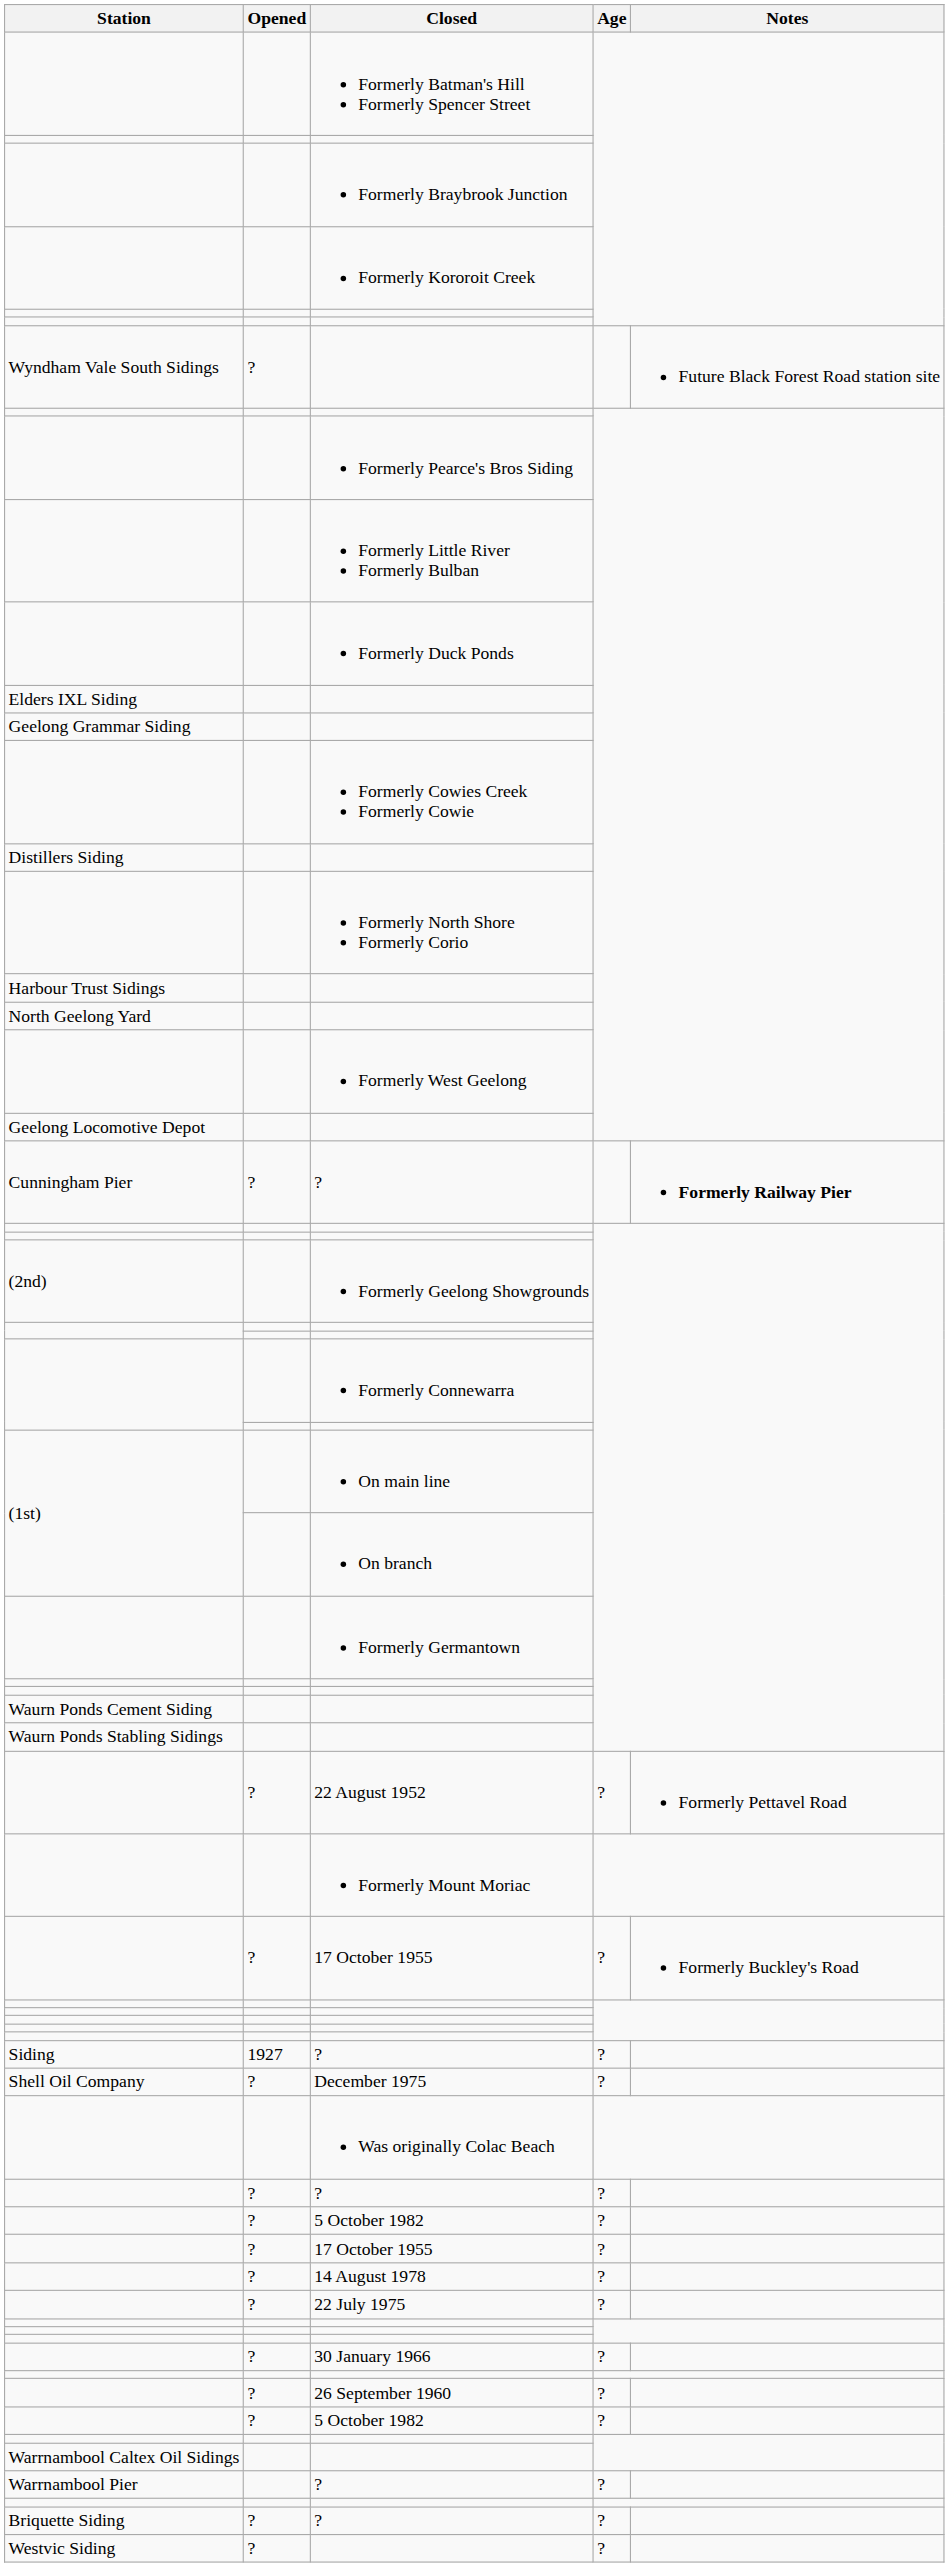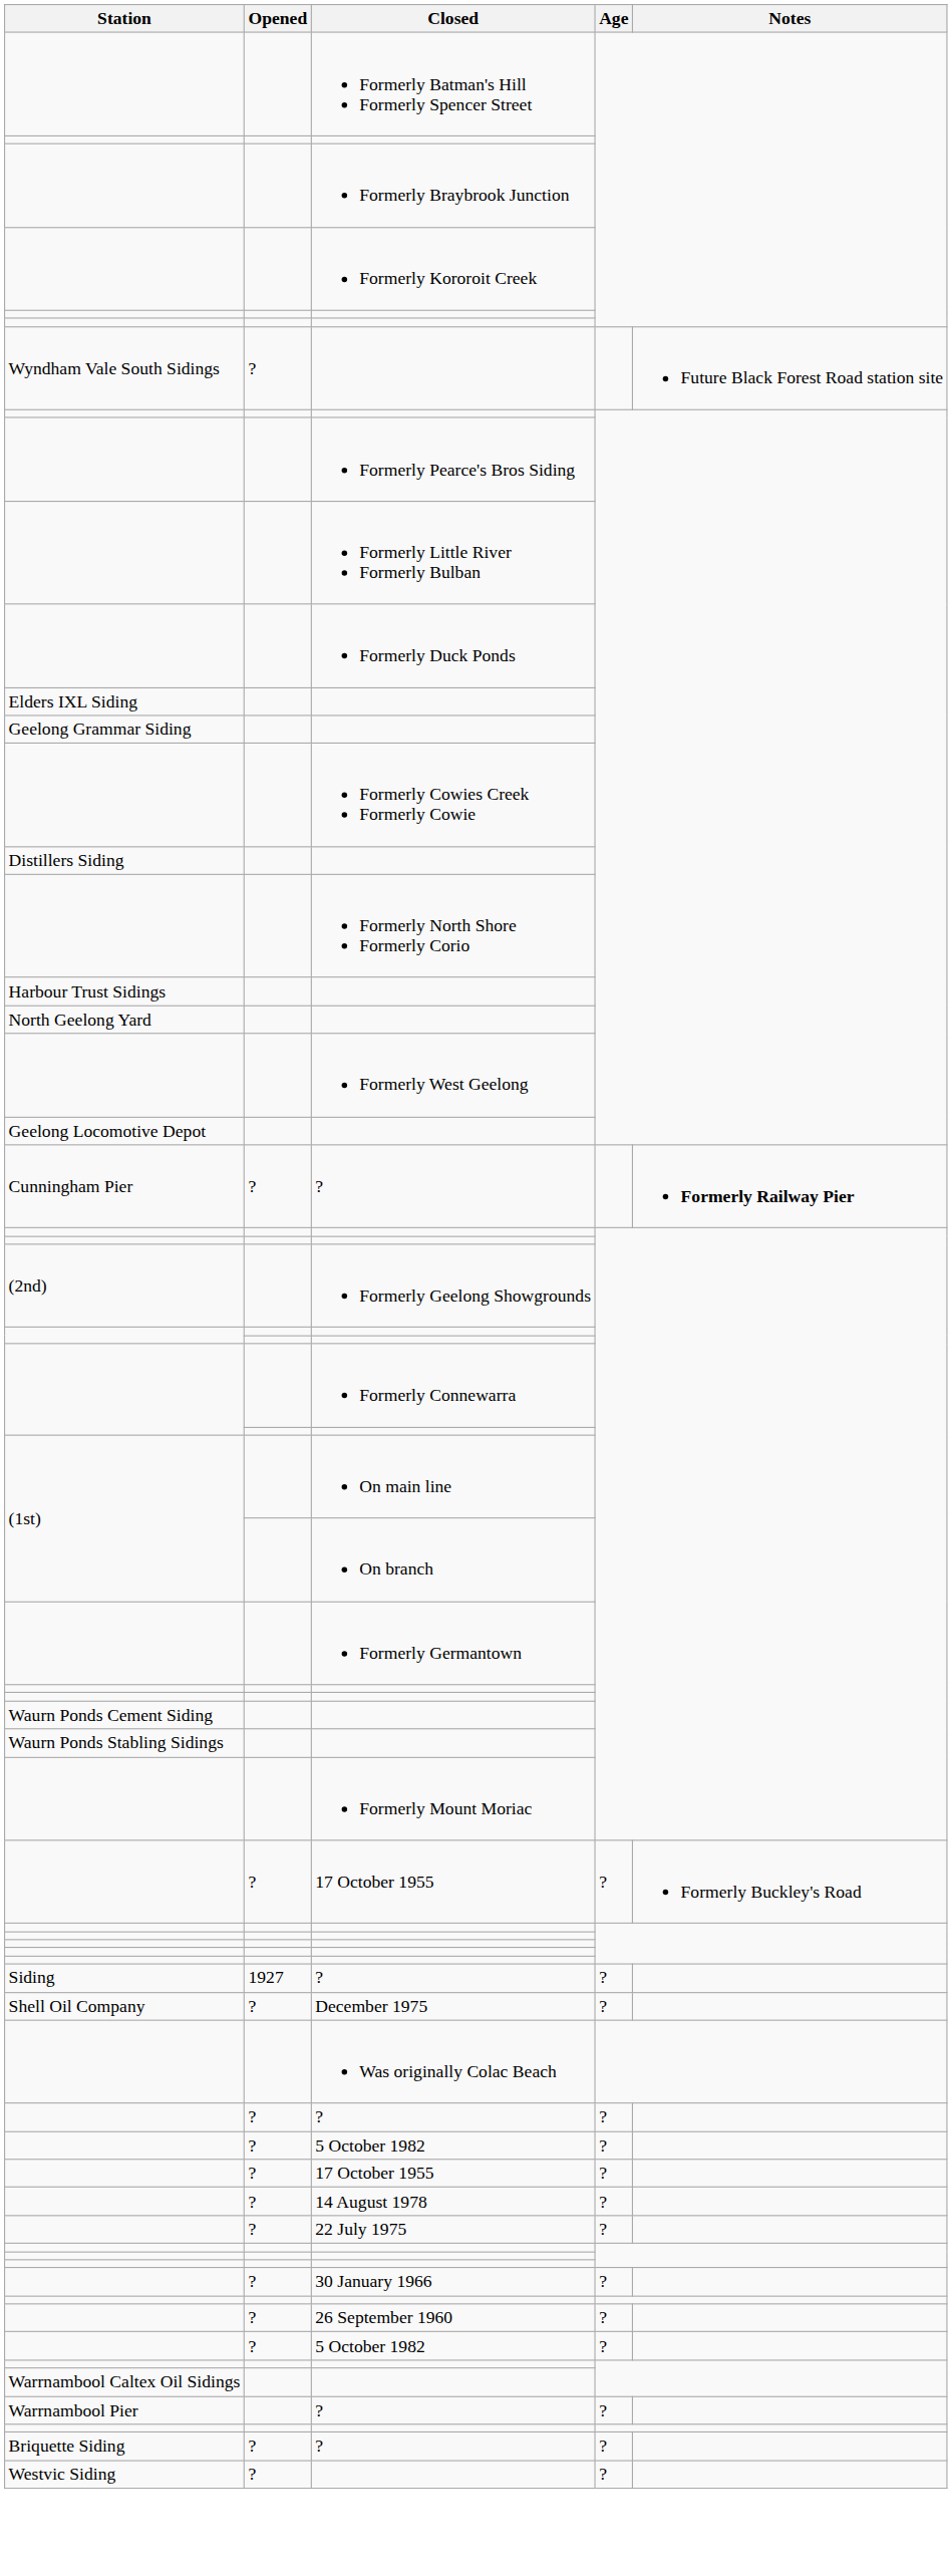 <table class="wikitable sortable mw-collapsible mw-collapsed">
 <tr>
 <th>Station</th>
 <th>Opened</th>
 <th>Closed</th>
 <th>Age</th>
 <th scope=col class=unsortable>Notes</th>
 </tr>
 <tr>
 <td></td>
 <td></td>
 <td><br><ul><li>Formerly Batman's Hill</li><li>Formerly Spencer Street</li></ul></td>
 </tr>
 <tr>
 <td></td>
 <td></td>
 <td></td>
 </tr>
 <tr>
 <td></td>
 <td></td>
 <td><br><ul><li>Formerly Braybrook Junction</li></ul></td>
 </tr>
 <tr>
 <td></td>
 <td></td>
 <td><br><ul><li>Formerly Kororoit Creek</li></ul></td>
 </tr>
 <tr>
 <td></td>
 <td></td>
 <td></td>
 </tr>
 <tr>
 <td></td>
 <td></td>
 <td></td>
 </tr>
 <tr>
 <td>Wyndham Vale South Sidings</td>
 <td>?</td>
 <td></td>
 <td></td>
 <td><br><ul><li>Future Black Forest Road station site</li></ul></td>
 </tr>
 <tr>
 <td></td>
 <td></td>
 <td></td>
 </tr>
 <tr>
 <td></td>
 <td></td>
 <td><br><ul><li>Formerly Pearce's Bros Siding</li></ul></td>
 </tr>
 <tr>
 <td></td>
 <td></td>
 <td><br><ul><li>Formerly Little River</li><li>Formerly Bulban</li></ul></td>
 </tr>
 <tr>
 <td></td>
 <td></td>
 <td><br><ul><li>Formerly Duck Ponds</li></ul></td>
 </tr>
 <tr>
 <td>Elders IXL Siding</td>
 <td></td>
 <td></td>
 </tr>
 <tr>
 <td>Geelong Grammar Siding</td>
 <td></td>
 <td></td>
 </tr>
 <tr>
 <td></td>
 <td></td>
 <td><br><ul><li>Formerly Cowies Creek</li><li>Formerly Cowie</li></ul></td>
 </tr>
 <tr>
 <td>Distillers Siding</td>
 <td></td>
 <td></td>
 </tr>
 <tr>
 <td></td>
 <td></td>
 <td><br><ul><li>Formerly North Shore</li><li>Formerly Corio</li></ul></td>
 </tr>
 <tr>
 <td>Harbour Trust Sidings</td>
 <td></td>
 <td></td>
 </tr>
 <tr>
 <td>North Geelong Yard</td>
 <td></td>
 <td></td>
 </tr>
 <tr>
 <td></td>
 <td></td>
 <td><br><ul><li>Formerly West Geelong</li></ul></td>
 </tr>
 <tr>
 <td>Geelong Locomotive Depot</td>
 <td></td>
 <td></td>
 </tr>
 <tr>
 <td>Cunningham Pier</td>
 <td>?</td>
 <td>?</td>
 <td></td>
 <td><strong><br><ul><li>Formerly Railway Pier</li></ul></strong></td>
 </tr>
 <tr>
 <td></td>
 <td></td>
 <td></td>
 </tr>
 <tr>
 <td></td>
 <td></td>
 <td></td>
 </tr>
 <tr>
 <td> (2nd)</td>
 <td></td>
 <td><br><ul><li>Formerly Geelong Showgrounds</li></ul></td>
 </tr>
 <tr>
 <td rowspan="2"></td>
 <td></td>
 <td></td>
 </tr>
 <tr>
 <td></td>
 <td></td>
 </tr>
 <tr>
 <td rowspan="2"></td>
 <td></td>
 <td><br><ul><li>Formerly Connewarra</li></ul></td>
 </tr>
 <tr>
 <td></td>
 <td></td>
 </tr>
 <tr>
 <td rowspan="2"> (1st)</td>
 <td></td>
 <td><br><ul><li>On main line</li></ul></td>
 </tr>
 <tr>
 <td></td>
 <td><br><ul><li>On branch</li></ul></td>
 </tr>
 <tr>
 <td></td>
 <td></td>
 <td><br><ul><li>Formerly Germantown</li></ul></td>
 </tr>
 <tr>
 <td></td>
 <td></td>
 <td></td>
 </tr>
 <tr>
 <td></td>
 <td></td>
 <td></td>
 </tr>
 <tr>
 <td>Waurn Ponds Cement Siding</td>
 <td></td>
 <td></td>
 </tr>
 <tr>
 <td>Waurn Ponds Stabling Sidings</td>
 <td></td>
 <td></td>
 </tr>
 <tr>
 <td></td>
-<td>?</td>
-<td>22 August 1952</td>
-<td>?</td>
-<td><br><ul><li>Formerly Pettavel Road</li></ul></td>
-</tr>
-<tr>
-<td></td>
 <td></td>
 <td><br><ul><li>Formerly Mount Moriac</li></ul></td>
 </tr>
 <tr>
 <td></td>
 <td>?</td>
 <td>17 October 1955</td>
 <td>?</td>
 <td><br><ul><li>Formerly Buckley's Road</li></ul></td>
 </tr>
 <tr>
 <td></td>
 <td></td>
 <td></td>
 </tr>
 <tr>
 <td></td>
 <td></td>
 <td></td>
 </tr>
 <tr>
 <td></td>
 <td></td>
 <td></td>
 </tr>
 <tr>
 <td></td>
 <td></td>
 <td></td>
 </tr>
 <tr>
 <td></td>
 <td></td>
 <td></td>
 </tr>
 <tr>
 <td> Siding</td>
 <td>1927</td>
 <td>?</td>
 <td>?</td>
 <td></td>
 </tr>
 <tr>
 <td>Shell Oil Company</td>
 <td>?</td>
 <td>December 1975</td>
 <td>?</td>
 <td></td>
 </tr>
 <tr>
 <td></td>
 <td></td>
 <td><br><ul><li>Was originally Colac Beach</li></ul></td>
 </tr>
 <tr>
 <td></td>
 <td>?</td>
 <td>?</td>
 <td>?</td>
 <td></td>
 </tr>
 <tr>
 <td></td>
 <td>?</td>
 <td>5 October 1982</td>
 <td>?</td>
 <td></td>
 </tr>
 <tr>
 <td></td>
 <td>?</td>
 <td>17 October 1955</td>
 <td>?</td>
 <td></td>
 </tr>
 <tr>
 <td></td>
 <td>?</td>
 <td>14 August 1978</td>
 <td>?</td>
 <td></td>
 </tr>
 <tr>
 <td></td>
 <td>?</td>
 <td>22 July 1975</td>
 <td>?</td>
 <td></td>
 </tr>
 <tr>
 <td></td>
 <td></td>
 <td></td>
 </tr>
 <tr>
 <td></td>
 <td></td>
 <td></td>
 </tr>
 <tr>
 <td></td>
 <td></td>
 <td></td>
 </tr>
 <tr>
 <td></td>
 <td>?</td>
 <td>30 January 1966</td>
 <td>?</td>
 <td></td>
 </tr>
 <tr>
 <td></td>
 <td></td>
 <td></td>
 </tr>
 <tr>
 <td></td>
 <td>?</td>
 <td>26 September 1960</td>
 <td>?</td>
 <td></td>
 </tr>
 <tr>
 <td></td>
 <td>?</td>
 <td>5 October 1982</td>
 <td>?</td>
 <td></td>
 </tr>
 <tr>
 <td></td>
 <td></td>
 <td></td>
 </tr>
 <tr>
 <td>Warrnambool Caltex Oil Sidings</td>
 <td></td>
 <td></td>
 </tr>
 <tr>
 <td>Warrnambool Pier</td>
 <td></td>
 <td>?</td>
 <td>?</td>
 <td></td>
 </tr>
 <tr>
 <td></td>
 <td></td>
 <td></td>
 </tr>
 <tr>
 <td>Briquette Siding</td>
 <td>?</td>
 <td>?</td>
 <td>?</td>
 <td></td>
 </tr>
 <tr>
 <td>Westvic Siding</td>
 <td>?</td>
 <td></td>
 <td>?</td>
 <td></td>
 </tr>
 </table>
